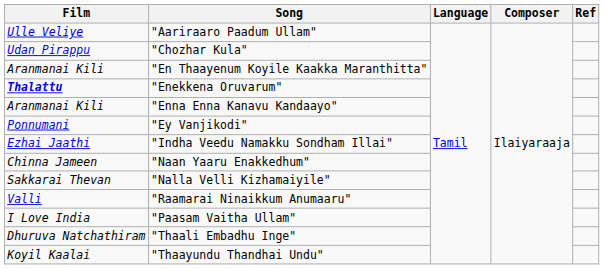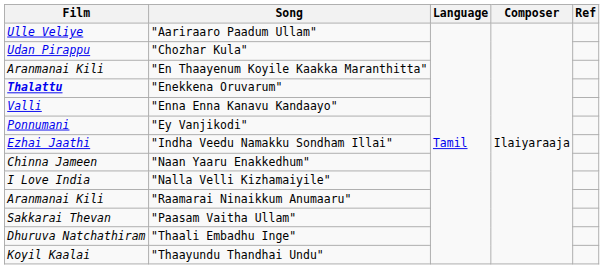 <table class="wikitable sortable" style="font-size:95%;">
 <tr>
 <th>Film</th>
 <th>Song</th>
 <th>Language</th>
 <th>Composer</th>
 <th>Ref</th>
 </tr>
 <tr>
 <td><em><a href='#'>Ulle Veliye</a></em></td>
 <td>"Aariraaro Paadum Ullam"</td>
 <td rowspan="13"><a href='#'>Tamil</a></td>
 <td rowspan="13">Ilaiyaraaja</td>
 <td></td>
 </tr>
 <tr>
 <td><em><a href='#'>Udan Pirappu</a></em></td>
 <td>"Chozhar Kula"</td>
 <td></td>
 </tr>
 <tr>
 <td><em>Aranmanai Kili</em></td>
 <td>"En Thaayenum Koyile Kaakka Maranthitta"</td>
 <td></td>
 </tr>
 <tr>
 <td><strong><em><a href='#'>Thalattu</a></em></strong></td>
 <td>"Enekkena Oruvarum"</td>
 <td></td>
 </tr>
 <tr>
-<td><em>Aranmanai Kili</em></td>
+<td><em><a href='#'>Valli</a></em></td>
 <td>"Enna Enna Kanavu Kandaayo"</td>
 <td></td>
 </tr>
 <tr>
 <td><em><a href='#'>Ponnumani</a></em></td>
 <td>"Ey Vanjikodi"</td>
 <td></td>
 </tr>
 <tr>
 <td><em><a href='#'>Ezhai Jaathi</a></em></td>
 <td>"Indha Veedu Namakku Sondham Illai"</td>
 <td></td>
 </tr>
 <tr>
 <td><em>Chinna Jameen</em></td>
 <td>"Naan Yaaru Enakkedhum"</td>
 <td></td>
 </tr>
 <tr>
-<td><em>Sakkarai Thevan</em></td>
+<td><em>I Love India</em></td>
 <td>"Nalla Velli Kizhamaiyile"</td>
 <td></td>
 </tr>
 <tr>
-<td><em><a href='#'>Valli</a></em></td>
+<td><em>Aranmanai Kili</em></td>
 <td>"Raamarai Ninaikkum Anumaaru"</td>
 <td></td>
 </tr>
 <tr>
-<td><em>I Love India</em></td>
+<td><em>Sakkarai Thevan</em></td>
 <td>"Paasam Vaitha Ullam"</td>
 <td></td>
 </tr>
 <tr>
 <td><em>Dhuruva Natchathiram</em></td>
 <td>"Thaali Embadhu Inge"</td>
 <td></td>
 </tr>
 <tr>
 <td><em>Koyil Kaalai</em></td>
 <td>"Thaayundu Thandhai Undu"</td>
 <td></td>
 </tr>
 </table>
